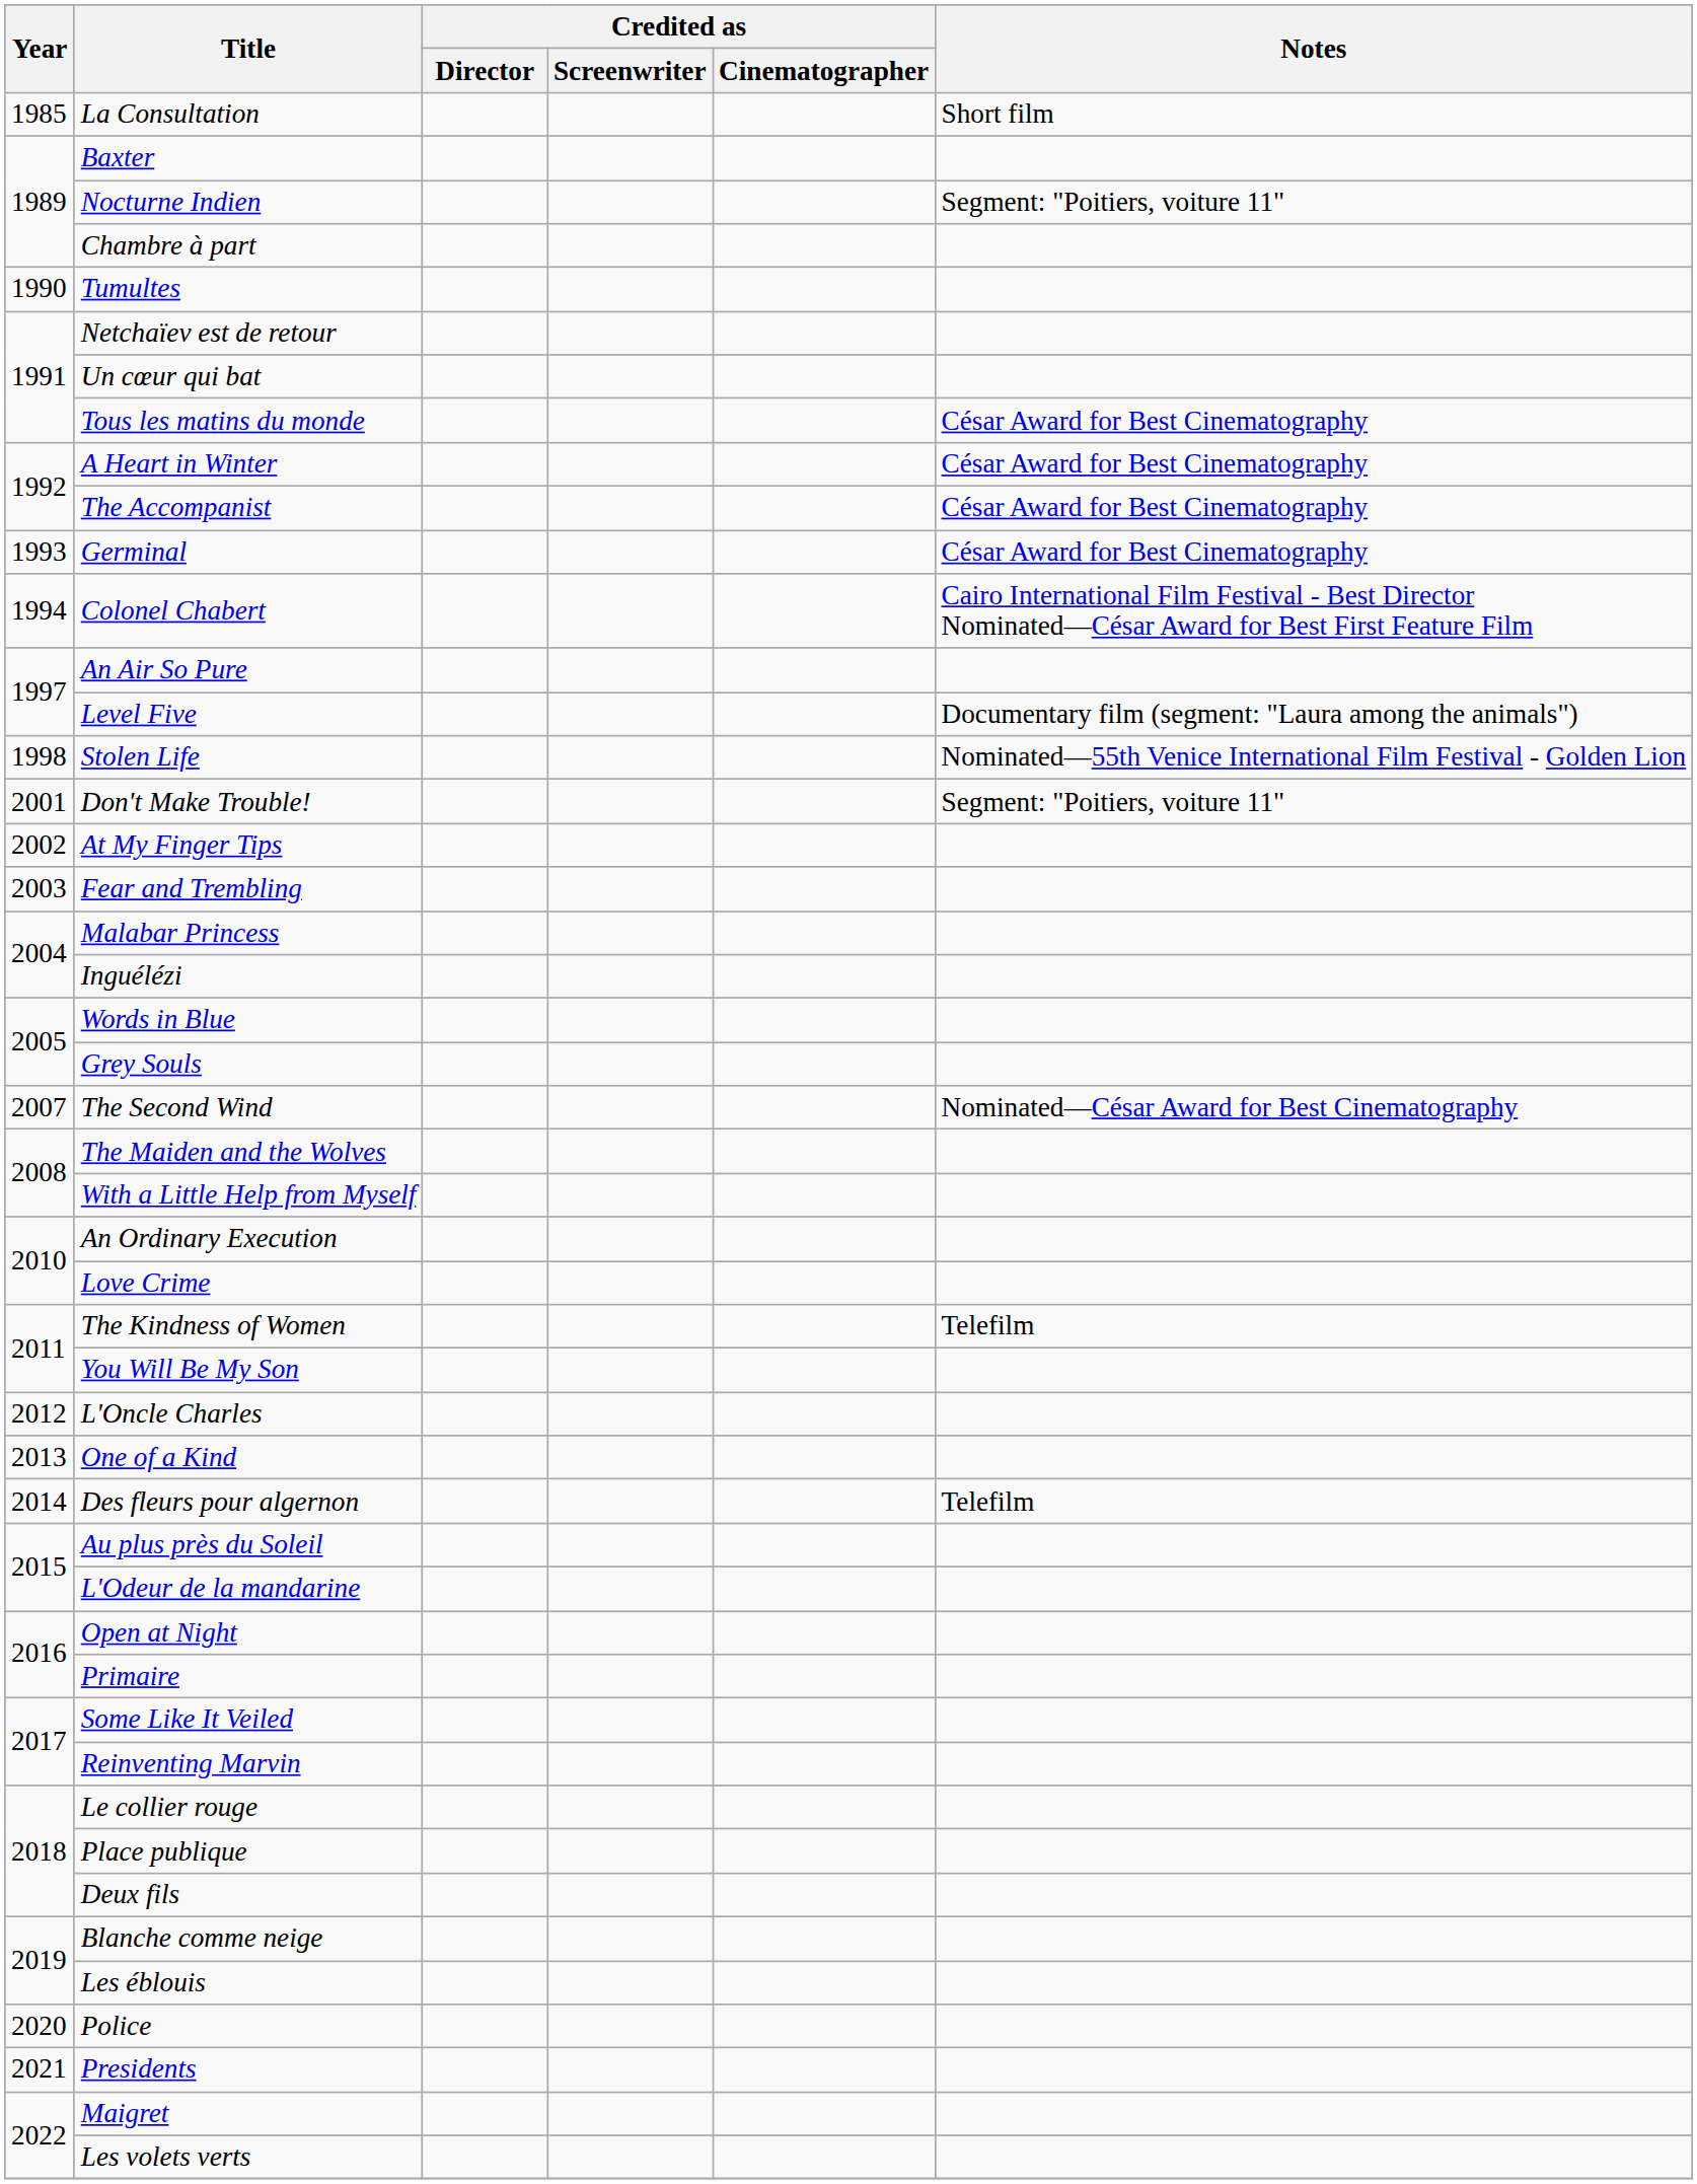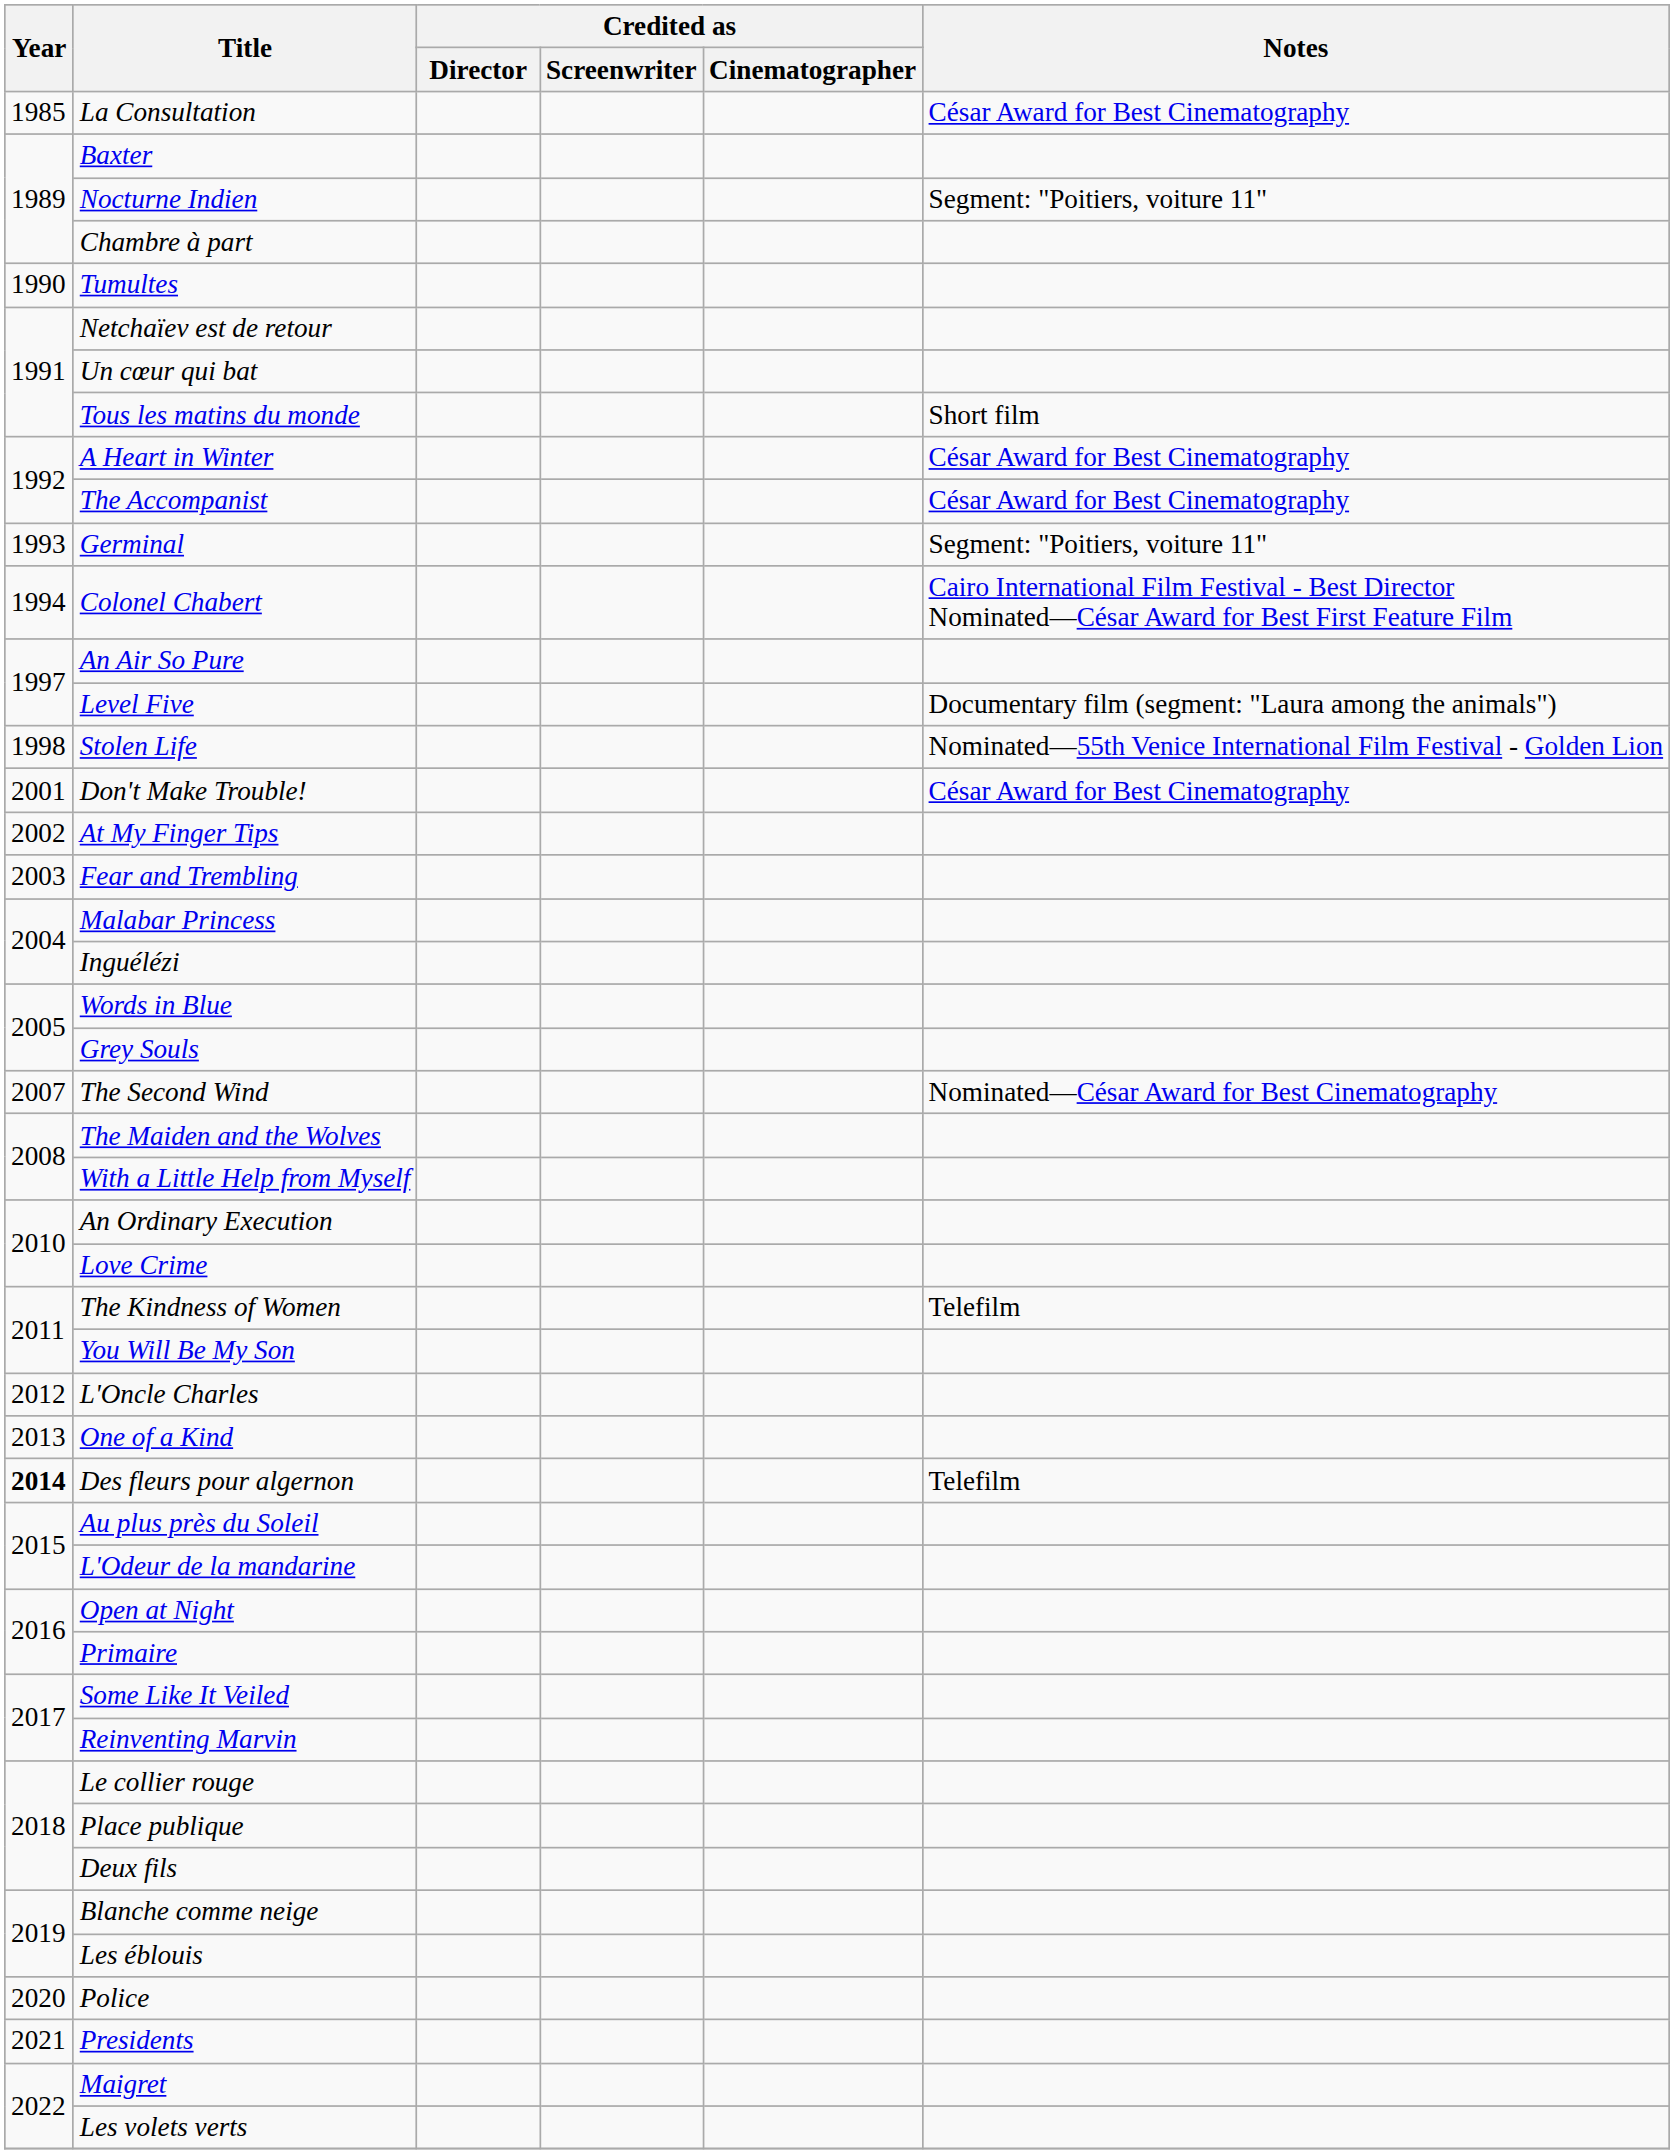 <table class="wikitable sortable">
 <tr>
 <th rowspan=2 width="33">Year</th>
 <th rowspan=2>Title</th>
 <th colspan=3>Credited as</th>
 <th rowspan=2>Notes</th>
 </tr>
 <tr>
 <th width=65>Director</th>
 <th width=65>Screenwriter</th>
 <th width=65>Cinematographer</th>
 </tr>
 <tr>
 <td>1985</td>
 <td><em>La Consultation</em></td>
 <td></td>
 <td></td>
 <td></td>
-<td>Short film</td>
+<td><a href='#'>César Award for Best Cinematography</a></td>
 </tr>
 <tr>
 <td rowspan="3">1989</td>
 <td><em><a href='#'>Baxter</a></em></td>
 <td></td>
 <td></td>
 <td></td>
 <td></td>
 </tr>
 <tr>
 <td><em><a href='#'>Nocturne Indien</a></em></td>
 <td></td>
 <td></td>
 <td></td>
 <td>Segment: "Poitiers, voiture 11"</td>
 </tr>
 <tr>
 <td><em>Chambre à part</em></td>
 <td></td>
 <td></td>
 <td></td>
 <td></td>
 </tr>
 <tr>
 <td>1990</td>
 <td><em><a href='#'>Tumultes</a></em></td>
 <td></td>
 <td></td>
 <td></td>
 <td></td>
 </tr>
 <tr>
 <td rowspan="3">1991</td>
 <td><em>Netchaïev est de retour</em></td>
 <td></td>
 <td></td>
 <td></td>
 <td></td>
 </tr>
 <tr>
 <td><em>Un cœur qui bat</em></td>
 <td></td>
 <td></td>
 <td></td>
 <td></td>
 </tr>
 <tr>
 <td><em><a href='#'>Tous les matins du monde</a></em></td>
 <td></td>
 <td></td>
 <td></td>
-<td><a href='#'>César Award for Best Cinematography</a></td>
+<td>Short film</td>
 </tr>
 <tr>
 <td rowspan="2">1992</td>
 <td><em><a href='#'>A Heart in Winter</a></em></td>
 <td></td>
 <td></td>
 <td></td>
 <td><a href='#'>César Award for Best Cinematography</a></td>
 </tr>
 <tr>
 <td><em><a href='#'>The Accompanist</a></em></td>
 <td></td>
 <td></td>
 <td></td>
 <td><a href='#'>César Award for Best Cinematography</a></td>
 </tr>
 <tr>
 <td>1993</td>
 <td><em><a href='#'>Germinal</a></em></td>
 <td></td>
 <td></td>
 <td></td>
-<td><a href='#'>César Award for Best Cinematography</a></td>
+<td>Segment: "Poitiers, voiture 11"</td>
 </tr>
 <tr>
 <td>1994</td>
 <td><em><a href='#'>Colonel Chabert</a></em></td>
 <td></td>
 <td></td>
 <td></td>
 <td><a href='#'>Cairo International Film Festival - Best Director</a><br>Nominated—<a href='#'>César Award for Best First Feature Film</a></td>
 </tr>
 <tr>
 <td rowspan="2">1997</td>
 <td><em><a href='#'>An Air So Pure</a></em></td>
 <td></td>
 <td></td>
 <td></td>
 <td></td>
 </tr>
 <tr>
 <td><em><a href='#'>Level Five</a></em></td>
 <td></td>
 <td></td>
 <td></td>
 <td>Documentary film (segment: "Laura among the animals")</td>
 </tr>
 <tr>
 <td>1998</td>
 <td><em><a href='#'>Stolen Life</a></em></td>
 <td></td>
 <td></td>
 <td></td>
 <td>Nominated—<a href='#'>55th Venice International Film Festival</a> - <a href='#'>Golden Lion</a></td>
 </tr>
 <tr>
 <td>2001</td>
 <td><em>Don't Make Trouble!</em></td>
 <td></td>
 <td></td>
 <td></td>
-<td>Segment: "Poitiers, voiture 11"</td>
+<td><a href='#'>César Award for Best Cinematography</a></td>
 </tr>
 <tr>
 <td>2002</td>
 <td><em><a href='#'>At My Finger Tips</a></em></td>
 <td></td>
 <td></td>
 <td></td>
 <td></td>
 </tr>
 <tr>
 <td>2003</td>
 <td><em><a href='#'>Fear and Trembling</a></em></td>
 <td></td>
 <td></td>
 <td></td>
 <td></td>
 </tr>
 <tr>
 <td rowspan="2">2004</td>
 <td><em><a href='#'>Malabar Princess</a></em></td>
 <td></td>
 <td></td>
 <td></td>
 <td></td>
 </tr>
 <tr>
 <td><em>Inguélézi</em></td>
 <td></td>
 <td></td>
 <td></td>
 <td></td>
 </tr>
 <tr>
 <td rowspan="2">2005</td>
 <td><em><a href='#'>Words in Blue</a></em></td>
 <td></td>
 <td></td>
 <td></td>
 <td></td>
 </tr>
 <tr>
 <td><em><a href='#'>Grey Souls</a></em></td>
 <td></td>
 <td></td>
 <td></td>
 <td></td>
 </tr>
 <tr>
 <td>2007</td>
 <td><em>The Second Wind</em></td>
 <td></td>
 <td></td>
 <td></td>
 <td>Nominated—<a href='#'>César Award for Best Cinematography</a></td>
 </tr>
 <tr>
 <td rowspan="2">2008</td>
 <td><em><a href='#'>The Maiden and the Wolves</a></em></td>
 <td></td>
 <td></td>
 <td></td>
 <td></td>
 </tr>
 <tr>
 <td><em><a href='#'>With a Little Help from Myself</a></em></td>
 <td></td>
 <td></td>
 <td></td>
 <td></td>
 </tr>
 <tr>
 <td rowspan="2">2010</td>
 <td><em>An Ordinary Execution</em></td>
 <td></td>
 <td></td>
 <td></td>
 <td></td>
 </tr>
 <tr>
 <td><em><a href='#'>Love Crime</a></em></td>
 <td></td>
 <td></td>
 <td></td>
 <td></td>
 </tr>
 <tr>
 <td rowspan="2">2011</td>
 <td><em>The Kindness of Women</em></td>
 <td></td>
 <td></td>
 <td></td>
 <td>Telefilm</td>
 </tr>
 <tr>
 <td><em><a href='#'>You Will Be My Son</a></em></td>
 <td></td>
 <td></td>
 <td></td>
 <td></td>
 </tr>
 <tr>
 <td>2012</td>
 <td><em>L'Oncle Charles</em></td>
 <td></td>
 <td></td>
 <td></td>
 <td></td>
 </tr>
 <tr>
 <td>2013</td>
 <td><em><a href='#'>One of a Kind</a></em></td>
 <td></td>
 <td></td>
 <td></td>
 <td></td>
 </tr>
 <tr>
-<td>2014</td>
+<td><strong>2014</strong></td>
 <td align="left"><em>Des fleurs pour algernon</em></td>
 <td></td>
 <td></td>
 <td></td>
 <td>Telefilm</td>
 </tr>
 <tr>
 <td rowspan="2">2015</td>
 <td><em><a href='#'>Au plus près du Soleil</a></em></td>
 <td></td>
 <td></td>
 <td></td>
 <td></td>
 </tr>
 <tr>
 <td><em><a href='#'>L'Odeur de la mandarine</a></em></td>
 <td></td>
 <td></td>
 <td></td>
 <td></td>
 </tr>
 <tr>
 <td rowspan="2">2016</td>
 <td><em><a href='#'>Open at Night</a></em></td>
 <td></td>
 <td></td>
 <td></td>
 <td></td>
 </tr>
 <tr>
 <td><em><a href='#'>Primaire</a></em></td>
 <td></td>
 <td></td>
 <td></td>
 <td></td>
 </tr>
 <tr>
 <td rowspan="2">2017</td>
 <td><em><a href='#'>Some Like It Veiled</a></em></td>
 <td></td>
 <td></td>
 <td></td>
 <td></td>
 </tr>
 <tr>
 <td><em><a href='#'>Reinventing Marvin</a></em></td>
 <td></td>
 <td></td>
 <td></td>
 <td></td>
 </tr>
 <tr>
 <td rowspan="3">2018</td>
 <td><em>Le collier rouge</em></td>
 <td></td>
 <td></td>
 <td></td>
 <td></td>
 </tr>
 <tr>
 <td><em>Place publique</em></td>
 <td></td>
 <td></td>
 <td></td>
 <td></td>
 </tr>
 <tr>
 <td><em>Deux fils</em></td>
 <td></td>
 <td></td>
 <td></td>
 <td></td>
 </tr>
 <tr>
 <td rowspan="2">2019</td>
 <td><em>Blanche comme neige</em></td>
 <td></td>
 <td></td>
 <td></td>
 <td></td>
 </tr>
 <tr>
 <td><em>Les éblouis</em></td>
 <td></td>
 <td></td>
 <td></td>
 <td></td>
 </tr>
 <tr>
 <td>2020</td>
 <td><em>Police</em></td>
 <td></td>
 <td></td>
 <td></td>
 <td></td>
 </tr>
 <tr>
 <td>2021</td>
 <td><em><a href='#'>Presidents</a></em></td>
 <td></td>
 <td></td>
 <td></td>
 <td></td>
 </tr>
 <tr>
 <td rowspan="2">2022</td>
 <td><em><a href='#'>Maigret</a></em></td>
 <td></td>
 <td></td>
 <td></td>
 <td></td>
 </tr>
 <tr>
 <td><em>Les volets verts</em></td>
 <td></td>
 <td></td>
 <td></td>
 <td></td>
 </tr>
 <tr>
 </tr>
 </table>
